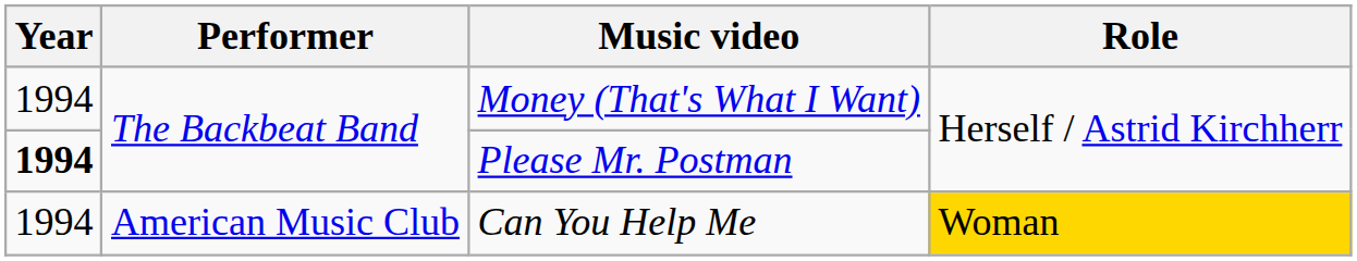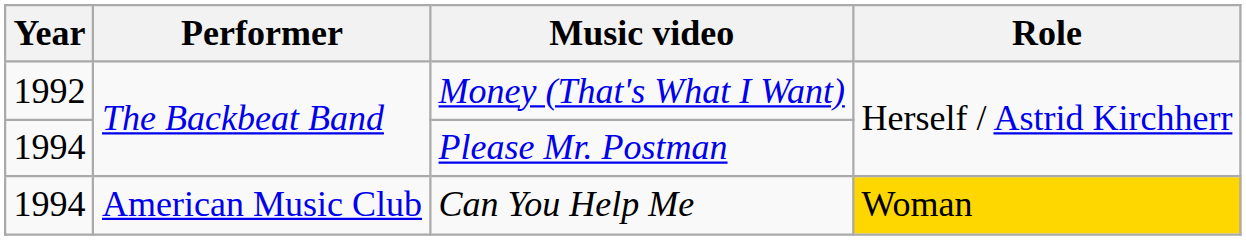 <table class="wikitable sortable">
 <tr>
 <th>Year</th>
 <th>Performer</th>
 <th>Music video</th>
 <th>Role</th>
 </tr>
 <tr>
-<td>1994</td>
+<td>1992</td>
 <td rowspan=2><em><a href='#'>The Backbeat Band</a></em></td>
 <td><em><a href='#'>Money (That's What I Want)</a></em></td>
 <td rowspan=2>Herself / <a href='#'>Astrid Kirchherr</a></td>
 </tr>
 <tr>
-<td><strong>1994</strong></td>
+<td>1994</td>
 <td><em><a href='#'>Please Mr. Postman</a></em></td>
 </tr>
 <tr>
 <td>1994</td>
 <td><a href='#'>American Music Club</a></td>
 <td><em>Can You Help Me</em></td>
 <td style="background: gold;">Woman</td>
 </tr>
 </table>
